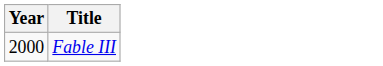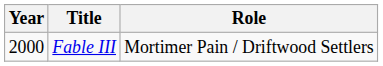 <table class="wikitable">
 <tr>
 <th>Year</th>
 <th>Title</th>
+<th>Role</th>
 </tr>
 <tr>
 <td>2000</td>
 <td><em><a href='#'>Fable III</a></em></td>
+<td>Mortimer Pain / Driftwood Settlers</td>
 </tr>
 </table>
